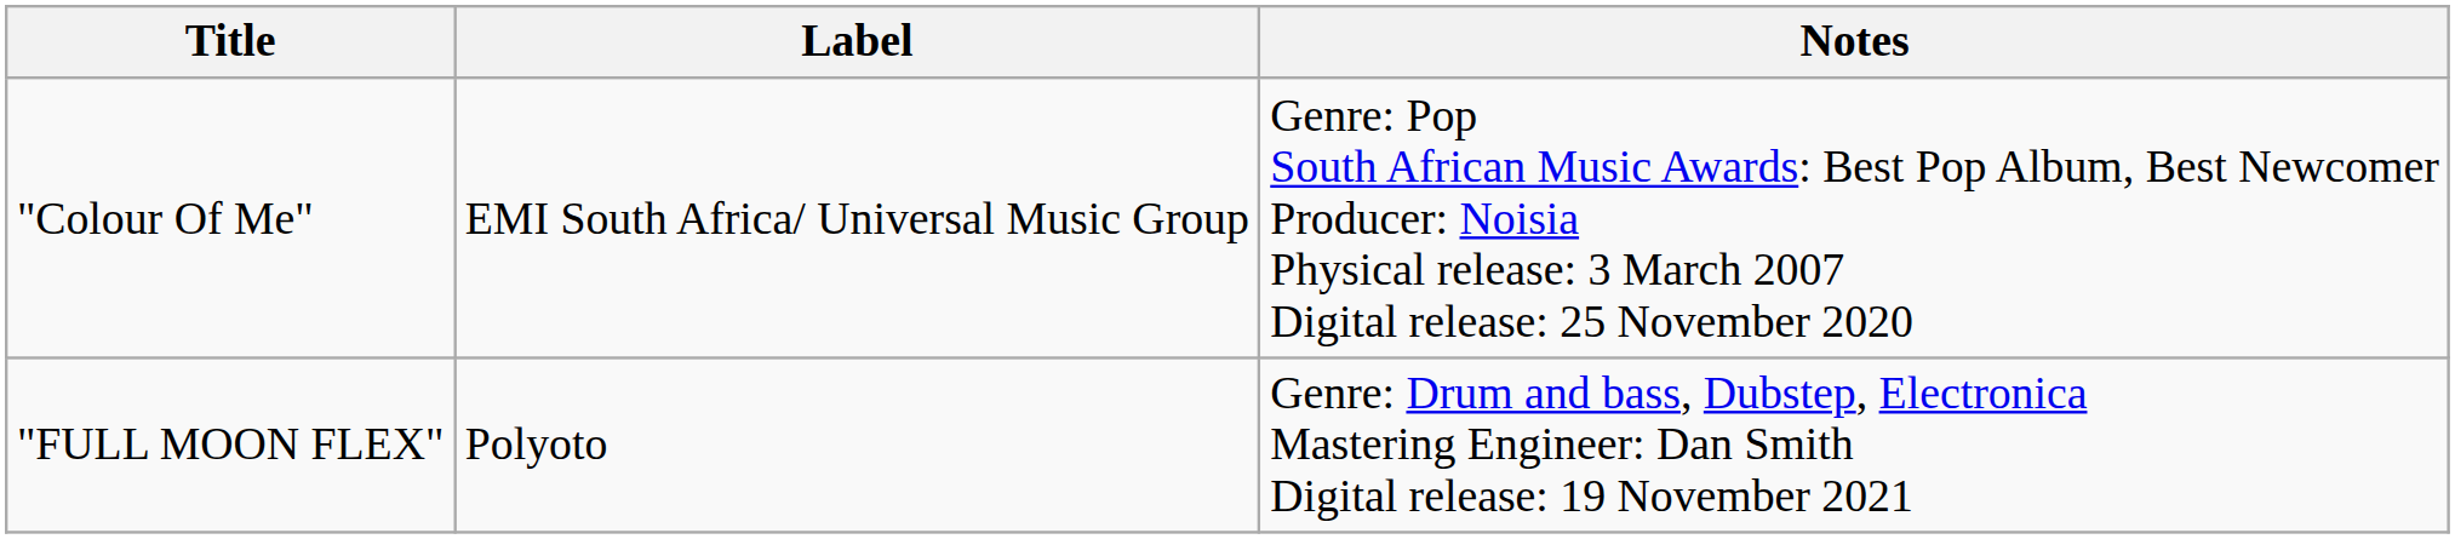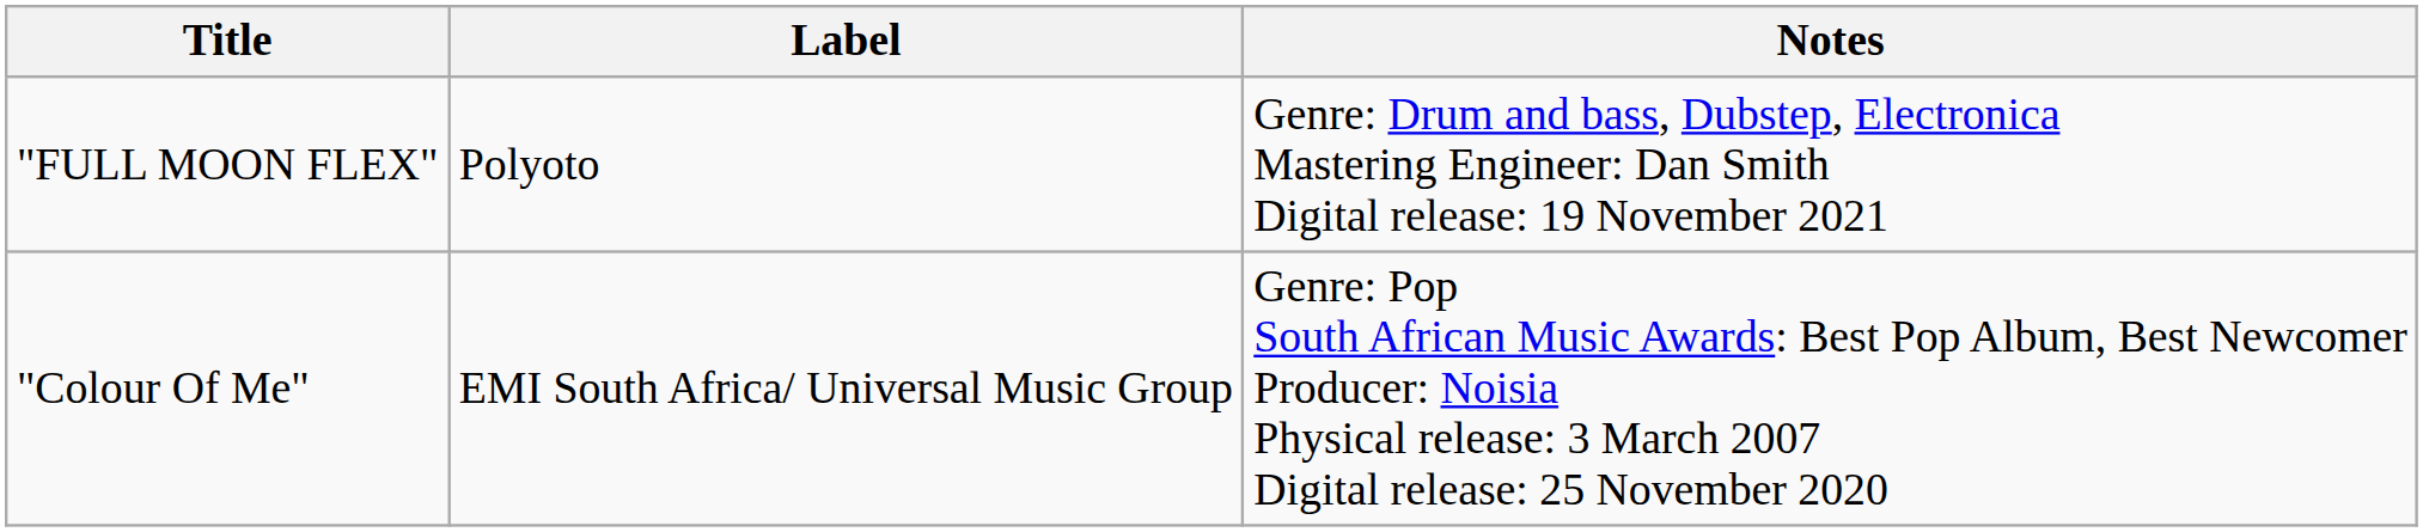 <table class="wikitable">
 <tr>
 <th>Title</th>
 <th>Label</th>
 <th>Notes</th>
 </tr>
 <tr>
+<td>"FULL MOON FLEX"</td>
+<td>Polyoto</td>
+<td>Genre: <a href='#'>Drum and bass</a>, <a href='#'>Dubstep</a>, <a href='#'>Electronica</a><br>Mastering Engineer: Dan Smith<br>Digital release: 19 November 2021</td>
+</tr>
+<tr>
 <td>"Colour Of Me"</td>
 <td>EMI South Africa/ Universal Music Group</td>
 <td>Genre: Pop<br><a href='#'>South African Music Awards</a>: Best Pop Album, Best Newcomer<br>Producer: <a href='#'>Noisia</a><br>Physical release: 3 March 2007<br>Digital release: 25 November 2020</td>
 </tr>
-<tr>
-<td>"FULL MOON FLEX"</td>
-<td>Polyoto</td>
-<td>Genre: <a href='#'>Drum and bass</a>, <a href='#'>Dubstep</a>, <a href='#'>Electronica</a><br>Mastering Engineer: Dan Smith<br>Digital release: 19 November 2021</td>
-</tr>
 </table>
